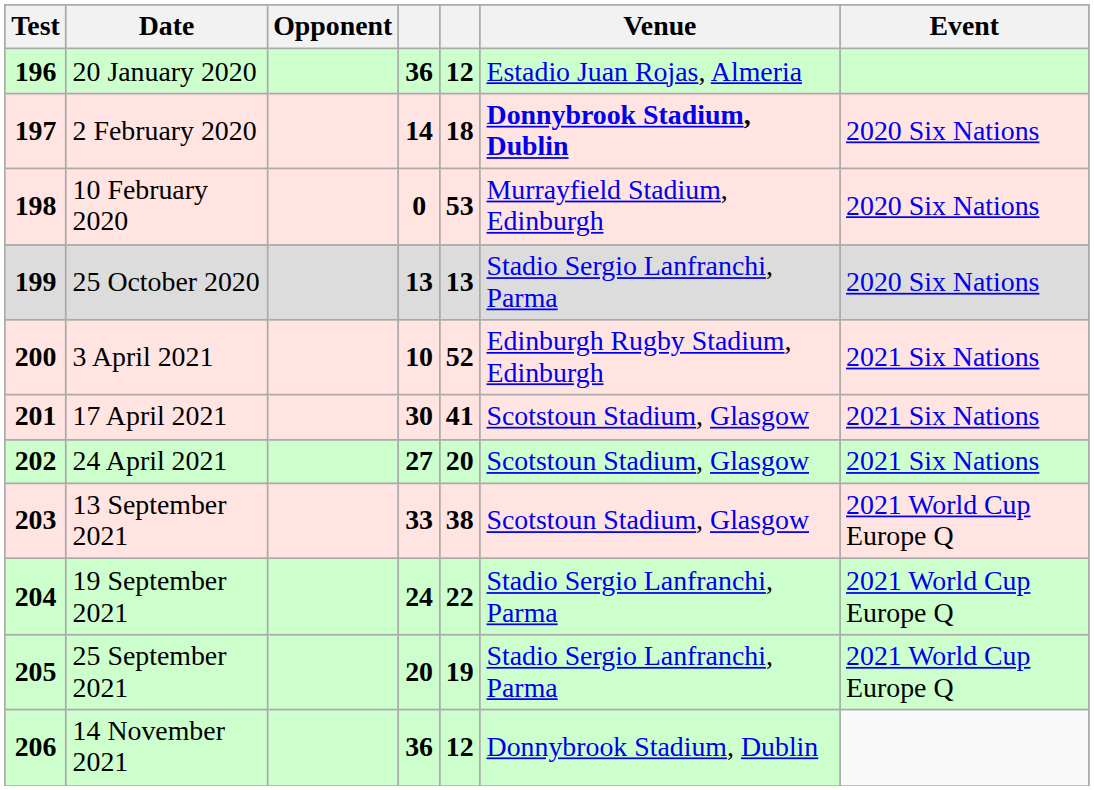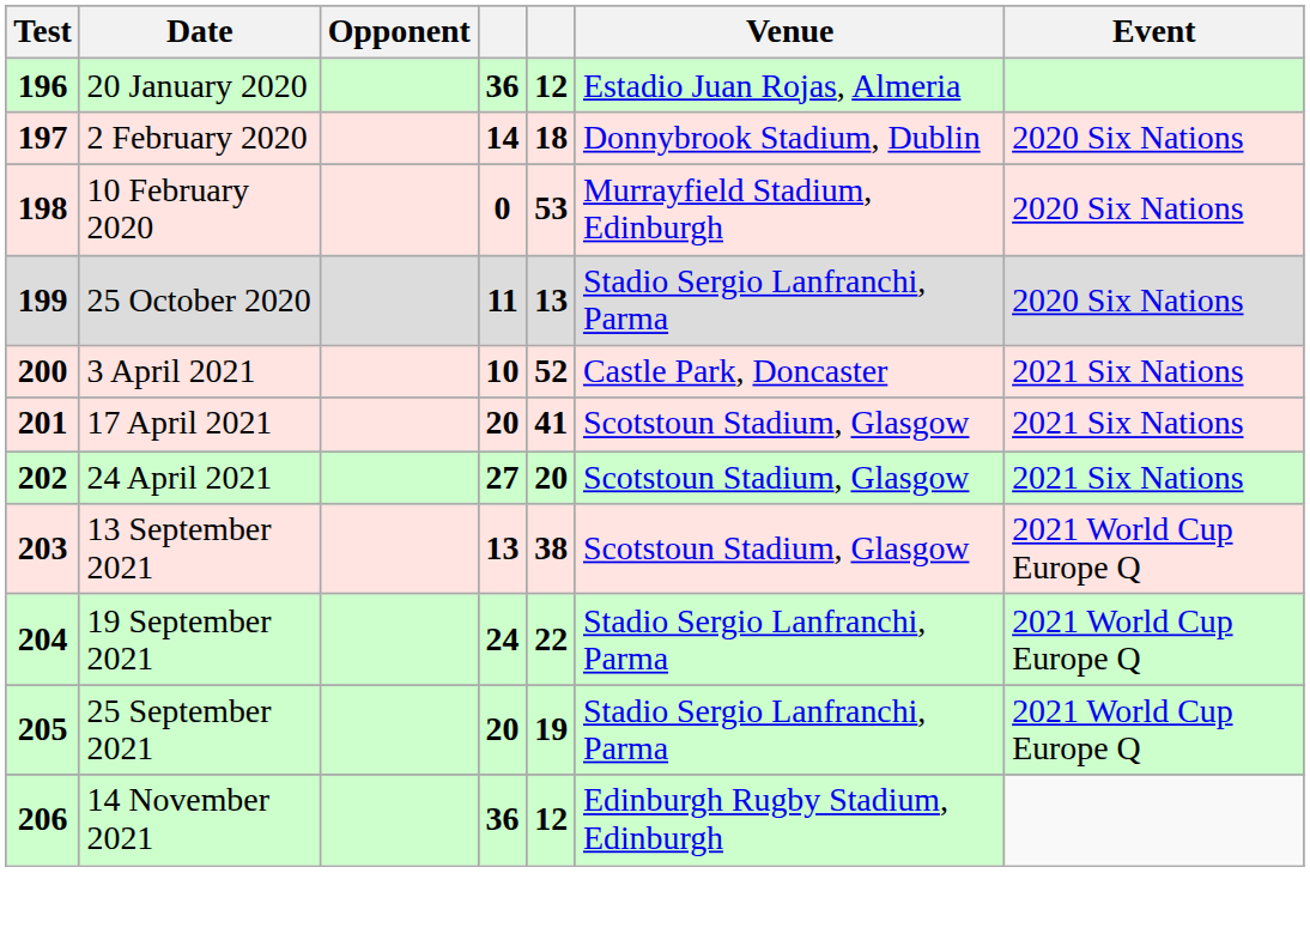 <table class="wikitable sortable" style="width:100%">
 <tr>
 <th>Test</th>
 <th>Date</th>
 <th>Opponent</th>
 <th></th>
 <th></th>
 <th>Venue</th>
 <th>Event</th>
 </tr>
 <tr bgcolor="CCFFCC">
 <td align="center"><strong>196</strong></td>
 <td>20 January 2020</td>
 <td></td>
 <td align="center"><strong>36</strong></td>
 <td align="center"><strong>12</strong></td>
 <td><a href='#'>Estadio Juan Rojas</a>, <a href='#'>Almeria</a></td>
 <td></td>
 </tr>
 <tr bgcolor="FFE4E1">
 <td align="center"><strong>197</strong></td>
 <td>2 February 2020</td>
 <td></td>
 <td align="center"><strong>14</strong></td>
 <td align="center"><strong>18</strong></td>
-<td><strong><a href='#'>Donnybrook Stadium</a>, <a href='#'>Dublin</a></strong></td>
+<td><a href='#'>Donnybrook Stadium</a>, <a href='#'>Dublin</a></td>
 <td><a href='#'>2020 Six Nations</a></td>
 </tr>
 <tr bgcolor="FFE4E1">
 <td align="center"><strong>198</strong></td>
 <td>10 February 2020</td>
 <td></td>
 <td align="center"><strong>0</strong></td>
 <td align="center"><strong>53</strong></td>
 <td><a href='#'>Murrayfield Stadium</a>, <a href='#'>Edinburgh</a></td>
 <td><a href='#'>2020 Six Nations</a></td>
 </tr>
 <tr bgcolor="DCDCDC">
 <td align="center"><strong>199</strong></td>
 <td>25 October 2020</td>
 <td></td>
-<td align="center"><strong>13</strong></td>
+<td align="center"><strong>11</strong></td>
 <td align="center"><strong>13</strong></td>
 <td><a href='#'>Stadio Sergio Lanfranchi</a>, <a href='#'>Parma</a></td>
 <td><a href='#'>2020 Six Nations</a></td>
 </tr>
 <tr bgcolor="FFE4E1">
 <td align="center"><strong>200</strong></td>
 <td>3 April 2021</td>
 <td></td>
 <td align="center"><strong>10</strong></td>
 <td align="center"><strong>52</strong></td>
-<td><a href='#'>Edinburgh Rugby Stadium</a>, <a href='#'>Edinburgh</a></td>
+<td><a href='#'>Castle Park</a>, <a href='#'>Doncaster</a></td>
 <td><a href='#'>2021 Six Nations</a></td>
 </tr>
 <tr bgcolor="FFE4E1">
 <td align="center"><strong>201</strong></td>
 <td>17 April 2021</td>
 <td></td>
-<td align="center"><strong>30</strong></td>
+<td align="center"><strong>20</strong></td>
 <td align="center"><strong>41</strong></td>
 <td><a href='#'>Scotstoun Stadium</a>, <a href='#'>Glasgow</a></td>
 <td><a href='#'>2021 Six Nations</a></td>
 </tr>
 <tr bgcolor="CCFFCC">
 <td align="center"><strong>202</strong></td>
 <td>24 April 2021</td>
 <td></td>
 <td align="center"><strong>27</strong></td>
 <td align="center"><strong>20</strong></td>
 <td><a href='#'>Scotstoun Stadium</a>, <a href='#'>Glasgow</a></td>
 <td><a href='#'>2021 Six Nations</a></td>
 </tr>
 <tr bgcolor="FFE4E1">
 <td align="center"><strong>203</strong></td>
 <td>13 September 2021</td>
 <td></td>
-<td align="center"><strong>33</strong></td>
+<td align="center"><strong>13</strong></td>
 <td align="center"><strong>38</strong></td>
 <td><a href='#'>Scotstoun Stadium</a>, <a href='#'>Glasgow</a></td>
 <td><a href='#'>2021 World Cup</a> Europe Q</td>
 </tr>
 <tr bgcolor="CCFFCC">
 <td align="center"><strong>204</strong></td>
 <td>19 September 2021</td>
 <td></td>
 <td align="center"><strong>24</strong></td>
 <td align="center"><strong>22</strong></td>
 <td><a href='#'>Stadio Sergio Lanfranchi</a>, <a href='#'>Parma</a></td>
 <td><a href='#'>2021 World Cup</a> Europe Q</td>
 </tr>
 <tr bgcolor="CCFFCC">
 <td align="center"><strong>205</strong></td>
 <td>25 September 2021</td>
 <td></td>
 <td align="center"><strong>20</strong></td>
 <td align="center"><strong>19</strong></td>
 <td><a href='#'>Stadio Sergio Lanfranchi</a>, <a href='#'>Parma</a></td>
 <td><a href='#'>2021 World Cup</a> Europe Q</td>
 </tr>
 <tr bgcolor="CCFFCC">
 <td align="center"><strong>206</strong></td>
 <td>14 November 2021</td>
 <td></td>
 <td align="center"><strong>36</strong></td>
 <td align="center"><strong>12</strong></td>
-<td><a href='#'>Donnybrook Stadium</a>, <a href='#'>Dublin</a></td>
+<td><a href='#'>Edinburgh Rugby Stadium</a>, <a href='#'>Edinburgh</a></td>
 </tr>
 </table>
